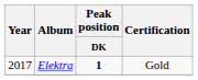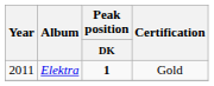 <table class="wikitable">
 <tr>
 <th width="33" rowspan="2" style="text-align:center;">Year</th>
 <th rowspan="2">Album</th>
 <th colspan="1">Peak <br>position</th>
 <th rowspan="2">Certification</th>
 </tr>
 <tr>
 <th align="center"><small>DK<br></small></th>
 </tr>
 <tr>
-<td align="center">2017</td>
+<td align="center">2011</td>
 <td><a href='#'><em>Elektra</em></a></td>
 <td align="center"><strong>1</strong></td>
 <td align="center">Gold</td>
 </tr>
 <tr>
 </tr>
 </table>
